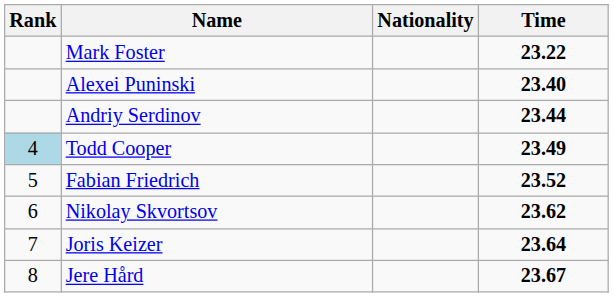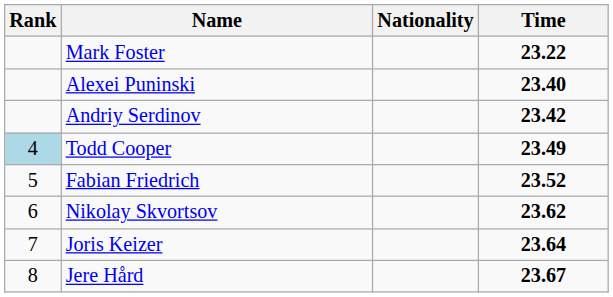 <table class="wikitable">
 <tr>
 <th>Rank</th>
 <th style="width: 15em">Name</th>
 <th>Nationality</th>
 <th style="width: 6em">Time</th>
 </tr>
 <tr>
 <td align="center"></td>
 <td><a href='#'>Mark Foster</a></td>
 <td></td>
 <td align="center"><strong>23.22</strong></td>
 </tr>
 <tr>
 <td align="center"></td>
 <td><a href='#'>Alexei Puninski</a></td>
 <td></td>
 <td align="center"><strong>23.40</strong></td>
 </tr>
 <tr>
 <td align="center"></td>
 <td><a href='#'>Andriy Serdinov</a></td>
 <td></td>
-<td align="center"><strong>23.44</strong></td>
+<td align="center"><strong>23.42</strong></td>
 </tr>
 <tr>
 <td align="center" style="background: lightblue;">4</td>
 <td><a href='#'>Todd Cooper</a></td>
 <td></td>
 <td align="center"><strong>23.49</strong></td>
 </tr>
 <tr>
 <td align="center">5</td>
 <td><a href='#'>Fabian Friedrich</a></td>
 <td></td>
 <td align="center"><strong>23.52</strong></td>
 </tr>
 <tr>
 <td align="center">6</td>
 <td><a href='#'>Nikolay Skvortsov</a></td>
 <td></td>
 <td align="center"><strong>23.62</strong></td>
 </tr>
 <tr>
 <td align="center">7</td>
 <td><a href='#'>Joris Keizer</a></td>
 <td></td>
 <td align="center"><strong>23.64</strong></td>
 </tr>
 <tr>
 <td align="center">8</td>
 <td><a href='#'>Jere Hård</a></td>
 <td></td>
 <td align="center"><strong>23.67</strong></td>
 </tr>
 </table>
